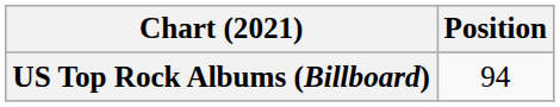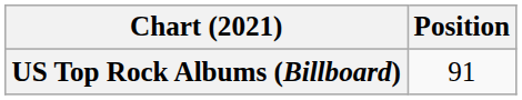 <table class="wikitable plainrowheaders" style="text-align:center">
 <tr>
 <th scope="col">Chart (2021)</th>
 <th scope="col">Position</th>
 </tr>
 <tr>
 <th scope="row">US Top Rock Albums (<em>Billboard</em>)</th>
-<td>94</td>
+<td>91</td>
 </tr>
 </table>
